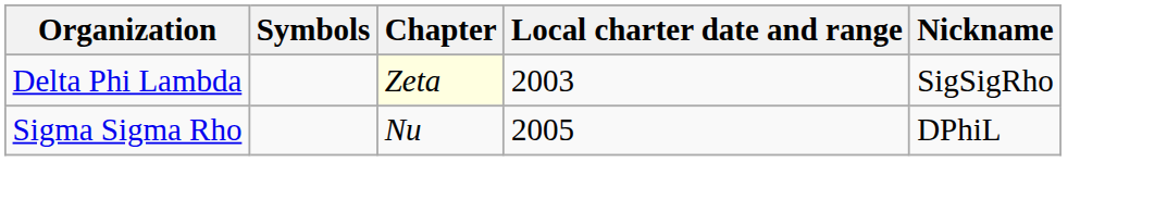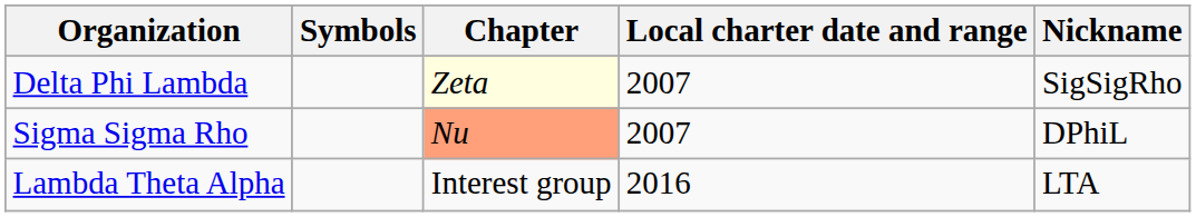 <table class="wikitable sortable">
 <tr>
 <th>Organization</th>
 <th>Symbols</th>
 <th>Chapter</th>
 <th>Local charter date and range</th>
 <th>Nickname</th>
 </tr>
 <tr>
 <td><a href='#'>Delta Phi Lambda</a></td>
 <td><strong></strong></td>
 <td style="background: lightyellow;"><em>Zeta</em></td>
-<td>2003</td>
+<td>2007</td>
 <td>SigSigRho</td>
 </tr>
 <tr>
 <td><a href='#'>Sigma Sigma Rho</a></td>
 <td><strong></strong></td>
-<td><em>Nu</em></td>
-<td>2005</td>
+<td style="background: lightsalmon;"><em>Nu</em></td>
+<td>2007</td>
 <td>DPhiL</td>
 </tr>
+<tr>
+<td><a href='#'>Lambda Theta Alpha</a></td>
+<td><strong></strong></td>
+<td>Interest group</td>
+<td>2016</td>
+<td>LTA</td>
+</tr>
 </table>
